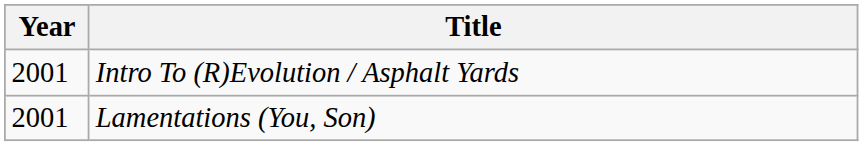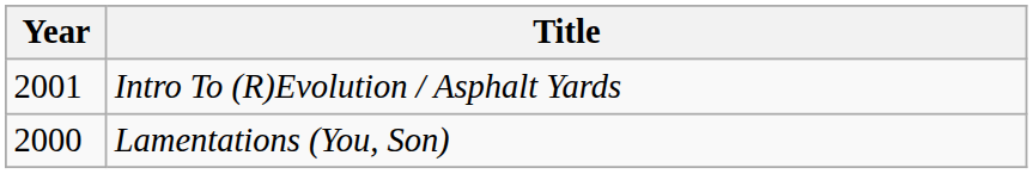 <table class="wikitable sortable" style="min-width:30em;">
 <tr>
 <th scope="col" style="width:2.5em;">Year</th>
 <th>Title</th>
 </tr>
 <tr>
 <td>2001</td>
 <td><em>Intro To (R)Evolution / Asphalt Yards</em></td>
 </tr>
 <tr>
-<td>2001</td>
+<td>2000</td>
 <td><em>Lamentations (You, Son)</em></td>
 </tr>
 </table>
